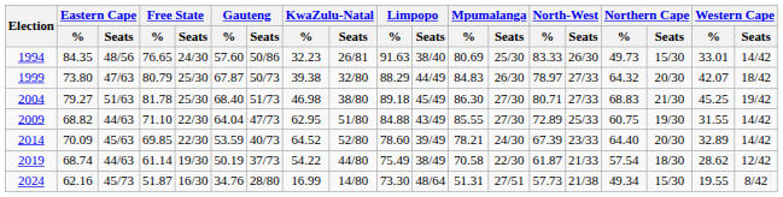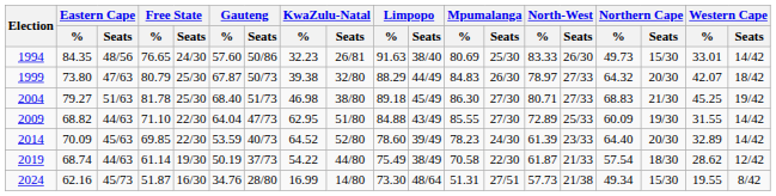 <table class="wikitable" style="text-align:center">
 <tr>
 <th rowspan="2">Election</th>
 <th colspan="2"><a href='#'>Eastern Cape</a></th>
 <th colspan="2"><a href='#'>Free State</a></th>
 <th colspan="2"><a href='#'>Gauteng</a></th>
 <th colspan="2"><a href='#'>KwaZulu-Natal</a></th>
 <th colspan="2"><a href='#'>Limpopo</a></th>
 <th colspan="2"><a href='#'>Mpumalanga</a></th>
 <th colspan="2"><a href='#'>North-West</a></th>
 <th colspan="2"><a href='#'>Northern Cape</a></th>
 <th colspan="2"><a href='#'>Western Cape</a></th>
 </tr>
 <tr>
 <th>%</th>
 <th>Seats</th>
 <th>%</th>
 <th>Seats</th>
 <th>%</th>
 <th>Seats</th>
 <th>%</th>
 <th>Seats</th>
 <th>%</th>
 <th>Seats</th>
 <th>%</th>
 <th>Seats</th>
 <th>%</th>
 <th>Seats</th>
 <th>%</th>
 <th>Seats</th>
 <th>%</th>
 <th>Seats</th>
 </tr>
 <tr>
 <td><a href='#'>1994</a></td>
 <td>84.35</td>
 <td>48/56</td>
 <td>76.65</td>
 <td>24/30</td>
 <td>57.60</td>
 <td>50/86</td>
 <td>32.23</td>
 <td>26/81</td>
 <td>91.63</td>
 <td>38/40</td>
 <td>80.69</td>
 <td>25/30</td>
 <td>83.33</td>
 <td>26/30</td>
 <td>49.73</td>
 <td>15/30</td>
 <td>33.01</td>
 <td>14/42</td>
 </tr>
 <tr>
 <td><a href='#'>1999</a></td>
 <td>73.80</td>
 <td>47/63</td>
 <td>80.79</td>
 <td>25/30</td>
 <td>67.87</td>
 <td>50/73</td>
 <td>39.38</td>
 <td>32/80</td>
 <td>88.29</td>
 <td>44/49</td>
 <td>84.83</td>
 <td>26/30</td>
 <td>78.97</td>
 <td>27/33</td>
 <td>64.32</td>
 <td>20/30</td>
 <td>42.07</td>
 <td>18/42</td>
 </tr>
 <tr>
 <td><a href='#'>2004</a></td>
 <td>79.27</td>
 <td>51/63</td>
 <td>81.78</td>
 <td>25/30</td>
 <td>68.40</td>
 <td>51/73</td>
 <td>46.98</td>
 <td>38/80</td>
 <td>89.18</td>
 <td>45/49</td>
 <td>86.30</td>
 <td>27/30</td>
 <td>80.71</td>
 <td>27/33</td>
 <td>68.83</td>
 <td>21/30</td>
 <td>45.25</td>
 <td>19/42</td>
 </tr>
 <tr>
 <td><a href='#'>2009</a></td>
 <td>68.82</td>
 <td>44/63</td>
 <td>71.10</td>
 <td>22/30</td>
 <td>64.04</td>
 <td>47/73</td>
 <td>62.95</td>
 <td>51/80</td>
 <td>84.88</td>
 <td>43/49</td>
 <td>85.55</td>
 <td>27/30</td>
 <td>72.89</td>
 <td>25/33</td>
-<td>60.75</td>
+<td>60.09</td>
 <td>19/30</td>
 <td>31.55</td>
 <td>14/42</td>
 </tr>
 <tr>
 <td><a href='#'>2014</a></td>
 <td>70.09</td>
 <td>45/63</td>
 <td>69.85</td>
 <td>22/30</td>
 <td>53.59</td>
 <td>40/73</td>
 <td>64.52</td>
 <td>52/80</td>
 <td>78.60</td>
 <td>39/49</td>
-<td>78.21</td>
+<td>78.23</td>
 <td>24/30</td>
-<td>67.39</td>
+<td>61.39</td>
 <td>23/33</td>
 <td>64.40</td>
 <td>20/30</td>
 <td>32.89</td>
 <td>14/42</td>
 </tr>
 <tr>
 <td><a href='#'>2019</a></td>
 <td>68.74</td>
 <td>44/63</td>
 <td>61.14</td>
 <td>19/30</td>
 <td>50.19</td>
 <td>37/73</td>
 <td>54.22</td>
 <td>44/80</td>
 <td>75.49</td>
 <td>38/49</td>
 <td>70.58</td>
 <td>22/30</td>
 <td>61.87</td>
 <td>21/33</td>
 <td>57.54</td>
 <td>18/30</td>
 <td>28.62</td>
 <td>12/42</td>
 </tr>
 <tr>
 <td><a href='#'>2024</a></td>
 <td>62.16</td>
 <td>45/73</td>
 <td>51.87</td>
 <td>16/30</td>
 <td>34.76</td>
 <td>28/80</td>
 <td>16.99</td>
 <td>14/80</td>
 <td>73.30</td>
 <td>48/64</td>
 <td>51.31</td>
 <td>27/51</td>
 <td>57.73</td>
 <td>21/38</td>
 <td>49.34</td>
 <td>15/30</td>
 <td>19.55</td>
 <td>8/42</td>
 </tr>
 </table>
